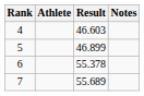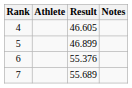 <table class="wikitable" style="text-align:center">
 <tr>
 <th>Rank</th>
 <th>Athlete</th>
 <th>Result</th>
 <th>Notes</th>
 </tr>
 <tr>
 <td>4</td>
 <td align=left></td>
-<td>46.603</td>
+<td>46.605</td>
 <td></td>
 </tr>
 <tr>
 <td>5</td>
 <td align=left></td>
 <td>46.899</td>
 <td></td>
 </tr>
 <tr>
 <td>6</td>
 <td align=left></td>
-<td>55.378</td>
+<td>55.376</td>
 <td></td>
 </tr>
 <tr>
 <td>7</td>
 <td align=left></td>
 <td>55.689</td>
 <td></td>
 </tr>
 </table>
